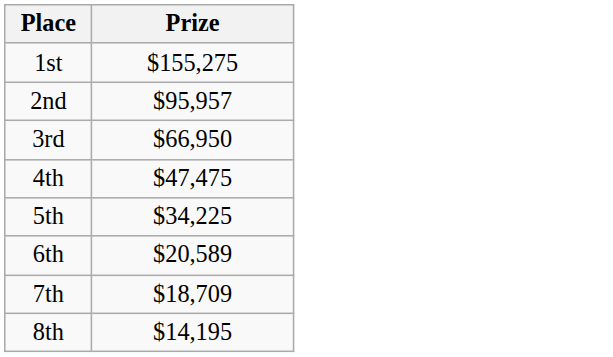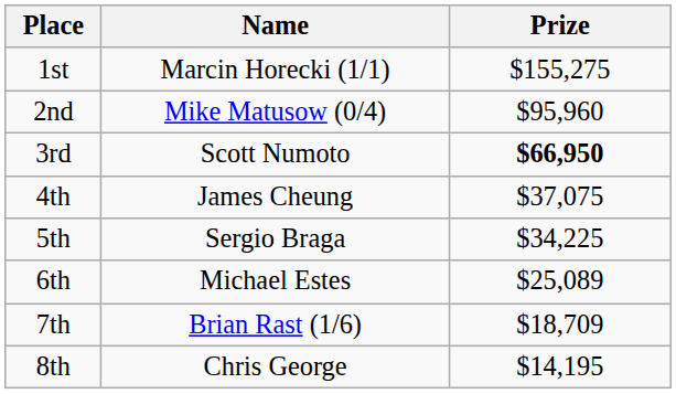 <table class="wikitable">
 <tr>
 <th width="50">Place</th>
+<th width="200">Name</th>
 <th width="125">Prize</th>
 </tr>
 <tr>
 <td align = "center">1st</td>
+<td align = "center"> Marcin Horecki (1/1)</td>
 <td align = "center">$155,275</td>
 </tr>
 <tr>
 <td align = "center">2nd</td>
-<td align = "center">$95,957</td>
+<td align = "center"> <a href='#'>Mike Matusow</a> (0/4)</td>
+<td align = "center">$95,960</td>
 </tr>
 <tr>
 <td align = "center">3rd</td>
-<td align = "center">$66,950</td>
+<td align = "center"> Scott Numoto</td>
+<td align = "center"><strong>$66,950</strong></td>
 </tr>
 <tr>
 <td align = "center">4th</td>
-<td align = "center">$47,475</td>
+<td align = "center"> James Cheung</td>
+<td align = "center">$37,075</td>
 </tr>
 <tr>
 <td align = "center">5th</td>
+<td align = "center"> Sergio Braga</td>
 <td align = "center">$34,225</td>
 </tr>
 <tr>
 <td align = "center">6th</td>
-<td align = "center">$20,589</td>
+<td align = "center"> Michael Estes</td>
+<td align = "center">$25,089</td>
 </tr>
 <tr>
 <td align = "center">7th</td>
+<td align = "center"> <a href='#'>Brian Rast</a> (1/6)</td>
 <td align = "center">$18,709</td>
 </tr>
 <tr>
 <td align = "center">8th</td>
+<td align = "center"> Chris George</td>
 <td align = "center">$14,195</td>
 </tr>
 </table>
